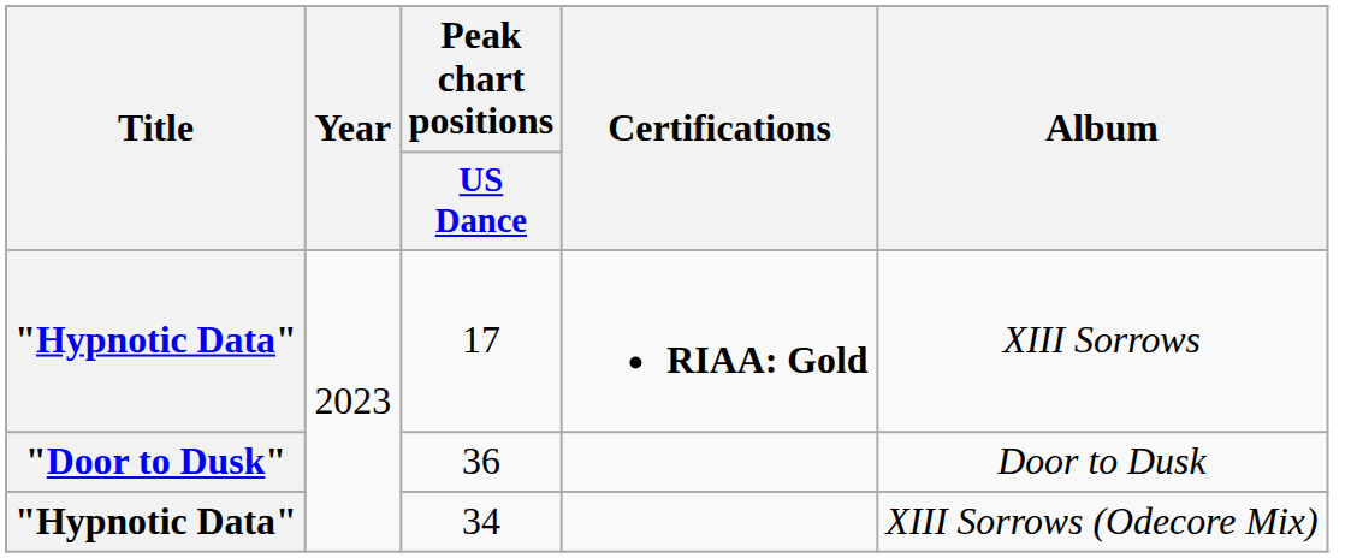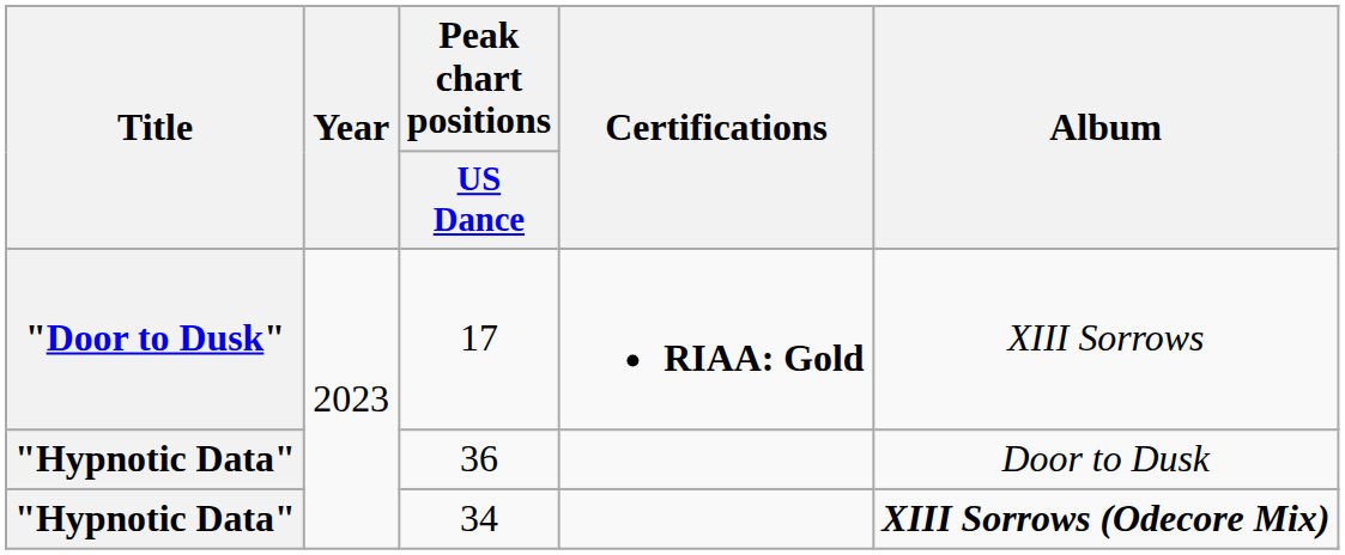 <table class="wikitable plainrowheaders" style="text-align:center;">
 <tr>
 <th scope="col" rowspan="2">Title</th>
 <th scope="col" rowspan="2">Year</th>
 <th scope="col">Peak chart positions</th>
 <th scope="col" rowspan="2">Certifications</th>
 <th scope="col" rowspan="2">Album</th>
 </tr>
 <tr>
 <th scope="col" style="width:3em; font-size:90%"><a href='#'>US<br>Dance</a><br></th>
 </tr>
 <tr>
-<th scope="row">"<a href='#'>Hypnotic Data</a>"</th>
+<th scope="row">"<a href='#'>Door to Dusk</a>"</th>
 <td rowspan="3">2023</td>
 <td>17</td>
 <td><strong><br><ul><li>RIAA: Gold</li></ul></strong></td>
 <td><em>XIII Sorrows</em></td>
 </tr>
 <tr>
-<th scope="row">"<a href='#'>Door to Dusk</a>"</th>
+<th scope="row">"Hypnotic Data"<br></th>
 <td>36</td>
 <td></td>
 <td><em>Door to Dusk</em></td>
 </tr>
 <tr>
 <th scope="row">"Hypnotic Data"<br></th>
 <td>34</td>
 <td></td>
-<td><em>XIII Sorrows (Odecore Mix)</em></td>
+<td><strong><em>XIII Sorrows (Odecore Mix)</em></strong></td>
 </tr>
 </table>
